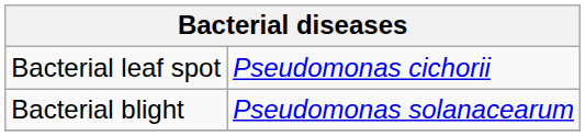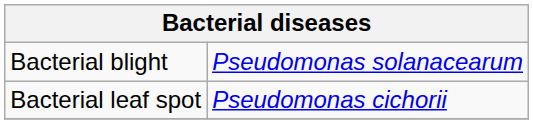 <table class="wikitable" style="clear">
 <tr>
 <th colspan=2><strong>Bacterial diseases</strong><br></th>
+</tr>
+<tr>
+<td>Bacterial blight</td>
+<td><em><a href='#'>Pseudomonas solanacearum</a></em></td>
 </tr>
 <tr>
 <td>Bacterial leaf spot</td>
 <td><em><a href='#'>Pseudomonas cichorii</a></em></td>
 </tr>
 <tr>
-<td>Bacterial blight</td>
-<td><em><a href='#'>Pseudomonas solanacearum</a></em></td>
-</tr>
-<tr>
 </tr>
 </table>
